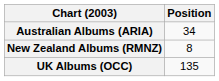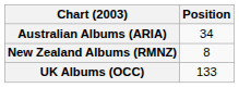 <table class="wikitable sortable plainrowheaders" style="text-align:center">
 <tr>
 <th scope="col">Chart (2003)</th>
 <th scope="col">Position</th>
 </tr>
 <tr>
 <th scope="row">Australian Albums (ARIA)</th>
 <td>34</td>
 </tr>
 <tr>
 <th scope="row">New Zealand Albums (RMNZ)</th>
 <td>8</td>
 </tr>
 <tr>
 <th scope="row">UK Albums (OCC)</th>
-<td>135</td>
+<td>133</td>
 </tr>
 </table>
